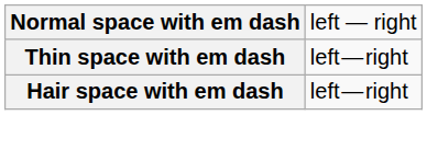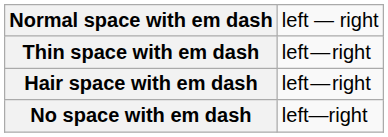 <table class="wikitable">
 <tr>
 <th>Normal space with em dash</th>
 <td>left — right</td>
 </tr>
 <tr>
 <th>Thin space with em dash</th>
 <td>left — right</td>
 </tr>
 <tr>
 <th>Hair space with em dash</th>
 <td>left — right</td>
 </tr>
+<tr>
+<th>No space with em dash</th>
+<td>left—right</td>
+</tr>
 </table>
